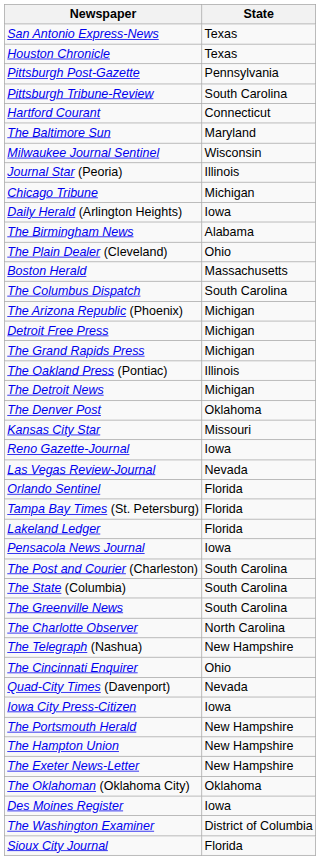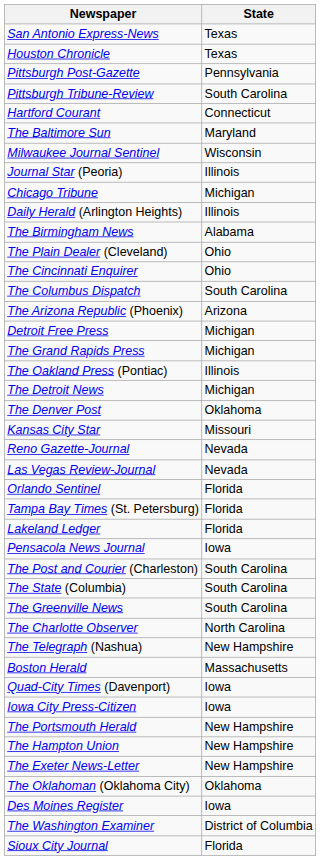 <table class="wikitable sortable">
 <tr valign=bottom>
 <th>Newspaper</th>
 <th>State</th>
 </tr>
 <tr>
 <td><em><a href='#'>San Antonio Express-News</a></em></td>
 <td>Texas</td>
 </tr>
 <tr>
 <td><em><a href='#'>Houston Chronicle</a></em></td>
 <td>Texas</td>
 </tr>
 <tr>
 <td><em><a href='#'>Pittsburgh Post-Gazette</a></em></td>
 <td>Pennsylvania</td>
 </tr>
 <tr>
 <td><em><a href='#'>Pittsburgh Tribune-Review</a></em></td>
 <td>South Carolina</td>
 </tr>
 <tr>
 <td><em><a href='#'>Hartford Courant</a></em></td>
 <td>Connecticut</td>
 </tr>
 <tr>
 <td><em><a href='#'>The Baltimore Sun</a></em></td>
 <td>Maryland</td>
 </tr>
 <tr>
 <td><em><a href='#'>Milwaukee Journal Sentinel</a></em></td>
 <td>Wisconsin</td>
 </tr>
 <tr>
 <td><em><a href='#'>Journal Star</a></em> (Peoria)</td>
 <td>Illinois</td>
 </tr>
 <tr>
 <td><em><a href='#'>Chicago Tribune</a></em></td>
 <td>Michigan</td>
 </tr>
 <tr>
 <td><em><a href='#'>Daily Herald</a></em> (Arlington Heights)</td>
-<td>Iowa</td>
+<td>Illinois</td>
 </tr>
 <tr>
 <td><em><a href='#'>The Birmingham News</a></em></td>
 <td>Alabama</td>
 </tr>
 <tr>
 <td><em><a href='#'>The Plain Dealer</a></em> (Cleveland)</td>
 <td>Ohio</td>
 </tr>
 <tr>
-<td><em><a href='#'>Boston Herald</a></em></td>
-<td>Massachusetts</td>
+<td><em><a href='#'>The Cincinnati Enquirer</a></em></td>
+<td>Ohio</td>
 </tr>
 <tr>
 <td><em><a href='#'>The Columbus Dispatch</a></em></td>
 <td>South Carolina</td>
 </tr>
 <tr>
 <td><em><a href='#'>The Arizona Republic</a></em> (Phoenix)</td>
-<td>Michigan</td>
+<td>Arizona</td>
 </tr>
 <tr>
 <td><em><a href='#'>Detroit Free Press</a></em></td>
 <td>Michigan</td>
 </tr>
 <tr>
 <td><em><a href='#'>The Grand Rapids Press</a></em></td>
 <td>Michigan</td>
 </tr>
 <tr>
 <td><em><a href='#'>The Oakland Press</a></em> (Pontiac)</td>
 <td>Illinois</td>
 </tr>
 <tr>
 <td><em><a href='#'>The Detroit News</a></em></td>
 <td>Michigan</td>
 </tr>
 <tr>
 <td><em><a href='#'>The Denver Post</a></em></td>
 <td>Oklahoma</td>
 </tr>
 <tr>
 <td><em><a href='#'>Kansas City Star</a></em></td>
 <td>Missouri</td>
 </tr>
 <tr>
 <td><em><a href='#'>Reno Gazette-Journal</a></em></td>
-<td>Iowa</td>
+<td>Nevada</td>
 </tr>
 <tr>
 <td><em><a href='#'>Las Vegas Review-Journal</a></em></td>
 <td>Nevada</td>
 </tr>
 <tr>
 <td><em><a href='#'>Orlando Sentinel</a></em></td>
 <td>Florida</td>
 </tr>
 <tr>
 <td><em><a href='#'>Tampa Bay Times</a></em> (St. Petersburg)</td>
 <td>Florida</td>
 </tr>
 <tr>
 <td><em><a href='#'>Lakeland Ledger</a></em></td>
 <td>Florida</td>
 </tr>
 <tr>
 <td><em><a href='#'>Pensacola News Journal</a></em></td>
 <td>Iowa</td>
 </tr>
 <tr>
 <td><em><a href='#'>The Post and Courier</a></em> (Charleston)</td>
 <td>South Carolina</td>
 </tr>
 <tr>
 <td><em><a href='#'>The State</a></em> (Columbia)</td>
 <td>South Carolina</td>
 </tr>
 <tr>
 <td><em><a href='#'>The Greenville News</a></em></td>
 <td>South Carolina</td>
 </tr>
 <tr>
 <td><em><a href='#'>The Charlotte Observer</a></em></td>
 <td>North Carolina</td>
 </tr>
 <tr>
 <td><a href='#'><em>The Telegraph</em></a> (Nashua)</td>
 <td>New Hampshire</td>
 </tr>
 <tr>
-<td><em><a href='#'>The Cincinnati Enquirer</a></em></td>
-<td>Ohio</td>
+<td><em><a href='#'>Boston Herald</a></em></td>
+<td>Massachusetts</td>
 </tr>
 <tr>
 <td><em><a href='#'>Quad-City Times</a></em> (Davenport)</td>
-<td>Nevada</td>
+<td>Iowa</td>
 </tr>
 <tr>
 <td><em><a href='#'>Iowa City Press-Citizen</a></em></td>
 <td>Iowa</td>
 </tr>
 <tr>
 <td><em><a href='#'>The Portsmouth Herald</a></em></td>
 <td>New Hampshire</td>
 </tr>
 <tr>
 <td><em><a href='#'>The Hampton Union</a></em></td>
 <td>New Hampshire</td>
 </tr>
 <tr>
 <td><em><a href='#'>The Exeter News-Letter</a></em></td>
 <td>New Hampshire</td>
 </tr>
 <tr>
 <td><em><a href='#'>The Oklahoman</a></em> (Oklahoma City)</td>
 <td>Oklahoma</td>
 </tr>
 <tr>
 <td><em><a href='#'>Des Moines Register</a></em></td>
 <td>Iowa</td>
 </tr>
 <tr>
 <td><em><a href='#'>The Washington Examiner</a></em></td>
 <td>District of Columbia</td>
 </tr>
 <tr>
 <td><em><a href='#'>Sioux City Journal</a></em></td>
 <td>Florida</td>
 </tr>
 </table>
